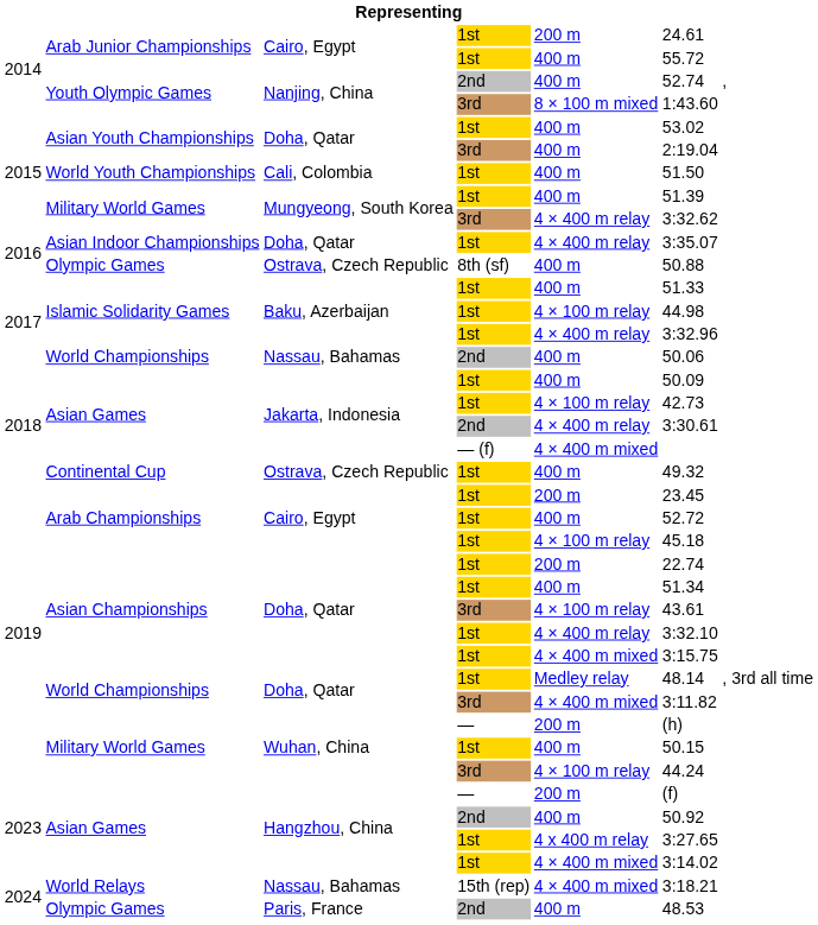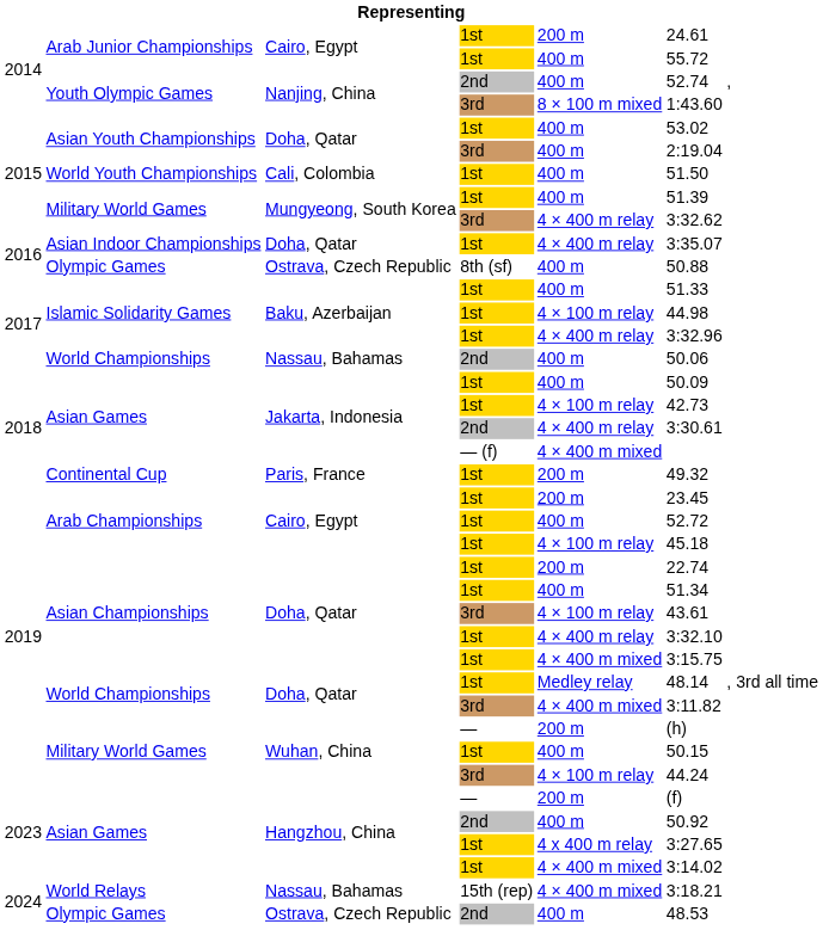 <table>
 <tr>
 <th colspan=7>Representing </th>
 </tr>
 <tr>
 <td rowspan=4>2014</td>
 <td rowspan=2><a href='#'>Arab Junior Championships</a></td>
 <td rowspan=2><a href='#'>Cairo</a>, Egypt</td>
 <td bgcolor=gold>1st</td>
 <td><a href='#'>200 m</a></td>
 <td>24.61</td>
 <td></td>
 </tr>
 <tr>
 <td bgcolor=gold>1st</td>
 <td><a href='#'>400 m</a></td>
 <td>55.72</td>
 <td></td>
 </tr>
 <tr>
 <td rowspan=2><a href='#'>Youth Olympic Games</a></td>
 <td rowspan=2><a href='#'>Nanjing</a>, China</td>
 <td bgcolor=silver>2nd</td>
 <td><a href='#'>400 m</a></td>
 <td>52.74</td>
 <td>, </td>
 </tr>
 <tr>
 <td bgcolor=cc9966>3rd</td>
 <td><a href='#'>8 × 100 m mixed</a></td>
 <td>1:43.60</td>
 <td></td>
 </tr>
 <tr>
 <td rowspan=5>2015</td>
 <td rowspan=2><a href='#'>Asian Youth Championships</a></td>
 <td rowspan=2><a href='#'>Doha</a>, Qatar</td>
 <td bgcolor=gold>1st</td>
 <td><a href='#'>400 m</a></td>
 <td>53.02</td>
 <td></td>
 </tr>
 <tr>
 <td bgcolor=cc9966>3rd</td>
 <td><a href='#'>400 m</a></td>
 <td>2:19.04</td>
 <td></td>
 </tr>
 <tr>
 <td><a href='#'>World Youth Championships</a></td>
 <td><a href='#'>Cali</a>, Colombia</td>
 <td bgcolor=gold>1st</td>
 <td><a href='#'>400 m</a></td>
 <td>51.50</td>
 <td></td>
 </tr>
 <tr>
 <td rowspan=2><a href='#'>Military World Games</a></td>
 <td rowspan=2><a href='#'>Mungyeong</a>, South Korea</td>
 <td bgcolor=gold>1st</td>
 <td><a href='#'>400 m</a></td>
 <td>51.39</td>
 <td>  </td>
 </tr>
 <tr>
 <td bgcolor=cc9966>3rd</td>
 <td><a href='#'>4 × 400 m relay</a></td>
 <td>3:32.62</td>
 <td><strong></strong></td>
 </tr>
 <tr>
 <td rowspan=2>2016</td>
 <td><a href='#'>Asian Indoor Championships</a></td>
 <td><a href='#'>Doha</a>, Qatar</td>
 <td bgcolor=gold>1st</td>
 <td><a href='#'>4 × 400 m relay</a></td>
 <td>3:35.07</td>
 <td><strong></strong></td>
 </tr>
 <tr>
 <td><a href='#'>Olympic Games</a></td>
 <td><a href='#'>Ostrava</a>, Czech Republic</td>
 <td>8th (sf)</td>
 <td><a href='#'>400 m</a></td>
 <td>50.88</td>
 <td> </td>
 </tr>
 <tr>
 <td rowspan=4>2017</td>
 <td rowspan=3><a href='#'>Islamic Solidarity Games</a></td>
 <td rowspan=3><a href='#'>Baku</a>, Azerbaijan</td>
 <td bgcolor=gold>1st</td>
 <td><a href='#'>400 m</a></td>
 <td>51.33</td>
 <td><strong></strong></td>
 </tr>
 <tr>
 <td bgcolor=gold>1st</td>
 <td><a href='#'>4 × 100 m relay</a></td>
 <td>44.98</td>
 <td><strong></strong> <strong></strong></td>
 </tr>
 <tr>
 <td bgcolor=gold>1st</td>
 <td><a href='#'>4 × 400 m relay</a></td>
 <td>3:32.96</td>
 <td><strong></strong></td>
 </tr>
 <tr>
 <td><a href='#'>World Championships</a></td>
 <td><a href='#'>Nassau</a>, Bahamas</td>
 <td bgcolor=silver>2nd</td>
 <td><a href='#'>400 m</a></td>
 <td>50.06</td>
 <td> <strong></strong></td>
 </tr>
 <tr>
 <td rowspan=5>2018</td>
 <td rowspan=4><a href='#'>Asian Games</a></td>
 <td rowspan=4><a href='#'>Jakarta</a>, Indonesia</td>
 <td bgcolor=gold>1st</td>
 <td><a href='#'>400 m</a></td>
 <td>50.09</td>
 <td><strong></strong></td>
 </tr>
 <tr>
 <td bgcolor=gold>1st</td>
 <td><a href='#'>4 × 100 m relay</a></td>
 <td>42.73</td>
 <td><strong></strong></td>
 </tr>
 <tr>
 <td bgcolor=silver>2nd</td>
 <td><a href='#'>4 × 400 m relay</a></td>
 <td>3:30.61</td>
 <td></td>
 </tr>
 <tr>
 <td>— (f)</td>
 <td><a href='#'>4 × 400 m mixed</a></td>
 <td></td>
 <td></td>
 </tr>
 <tr>
 <td><a href='#'>Continental Cup</a></td>
-<td><a href='#'>Ostrava</a>, Czech Republic</td>
+<td><a href='#'>Paris</a>, France</td>
 <td bgcolor=gold>1st</td>
-<td><a href='#'>400 m</a></td>
+<td><a href='#'>200 m</a></td>
 <td>49.32</td>
 <td></td>
 </tr>
 <tr>
 <td rowspan=13>2019</td>
 <td rowspan=3><a href='#'>Arab Championships</a></td>
 <td rowspan=3><a href='#'>Cairo</a>, Egypt</td>
 <td bgcolor=gold>1st</td>
 <td><a href='#'>200 m</a></td>
 <td>23.45</td>
 <td></td>
 </tr>
 <tr>
 <td bgcolor=gold>1st</td>
 <td><a href='#'>400 m</a></td>
 <td>52.72</td>
 <td></td>
 </tr>
 <tr>
 <td bgcolor=gold>1st</td>
 <td><a href='#'>4 × 100 m relay</a></td>
 <td>45.18</td>
 <td></td>
 </tr>
 <tr>
 <td rowspan=5><a href='#'>Asian Championships</a></td>
 <td rowspan=5><a href='#'>Doha</a>, Qatar</td>
 <td bgcolor=gold>1st</td>
 <td><a href='#'>200 m</a></td>
 <td>22.74</td>
 <td> <strong></strong></td>
 </tr>
 <tr>
 <td bgcolor=gold>1st</td>
 <td><a href='#'>400 m</a></td>
 <td>51.34</td>
 <td></td>
 </tr>
 <tr>
 <td bgcolor=cc9966>3rd</td>
 <td><a href='#'>4 × 100 m relay</a></td>
 <td>43.61</td>
 <td></td>
 </tr>
 <tr>
 <td bgcolor=gold>1st</td>
 <td><a href='#'>4 × 400 m relay</a></td>
 <td>3:32.10</td>
 <td></td>
 </tr>
 <tr>
 <td bgcolor=gold>1st</td>
 <td><a href='#'>4 × 400 m mixed</a></td>
 <td>3:15.75</td>
 <td></td>
 </tr>
 <tr>
 <td rowspan=2><a href='#'>World Championships</a></td>
 <td rowspan=2><a href='#'>Doha</a>, Qatar</td>
 <td bgcolor=gold>1st</td>
 <td><a href='#'>Medley relay</a></td>
 <td>48.14</td>
 <td>  <strong></strong>, 3rd all time</td>
 </tr>
 <tr>
 <td bgcolor=cc9966>3rd</td>
 <td><a href='#'>4 × 400 m mixed</a></td>
 <td>3:11.82</td>
 <td><strong></strong></td>
 </tr>
 <tr>
 <td rowspan=3><a href='#'>Military World Games</a></td>
 <td rowspan=3><a href='#'>Wuhan</a>, China</td>
 <td>—</td>
 <td><a href='#'>200 m</a></td>
 <td data-sort-value=999.99> (h)</td>
 <td></td>
 </tr>
 <tr>
 <td bgcolor=gold>1st</td>
 <td><a href='#'>400 m</a></td>
 <td>50.15</td>
 <td><strong></strong></td>
 </tr>
 <tr>
 <td bgcolor=cc9966>3rd</td>
 <td><a href='#'>4 × 100 m relay</a></td>
 <td>44.24</td>
 <td></td>
 </tr>
 <tr>
 <td rowspan=4>2023</td>
 <td rowspan=4><a href='#'>Asian Games</a></td>
 <td rowspan=4><a href='#'>Hangzhou</a>, China</td>
 <td>—</td>
 <td><a href='#'>200 m</a></td>
 <td> (f)</td>
 <td></td>
 </tr>
 <tr>
 <td bgcolor=silver>2nd</td>
 <td><a href='#'>400 m</a></td>
 <td>50.92</td>
 <td></td>
 </tr>
 <tr>
 <td bgcolor=gold>1st</td>
 <td><a href='#'>4 x 400 m relay</a></td>
 <td>3:27.65</td>
 <td><strong></strong></td>
 </tr>
 <tr>
 <td bgcolor=gold>1st</td>
 <td><a href='#'>4 × 400 m mixed</a></td>
 <td>3:14.02</td>
 <td></td>
 </tr>
 <tr>
 <td rowspan=2>2024</td>
 <td><a href='#'>World Relays</a></td>
 <td><a href='#'>Nassau</a>, Bahamas</td>
 <td>15th (rep)</td>
 <td><a href='#'>4 × 400 m mixed</a></td>
 <td>3:18.21</td>
 <td><strong></strong></td>
 </tr>
 <tr>
 <td><a href='#'>Olympic Games</a></td>
-<td><a href='#'>Paris</a>, France</td>
+<td><a href='#'>Ostrava</a>, Czech Republic</td>
 <td bgcolor=silver>2nd</td>
 <td><a href='#'>400 m</a></td>
 <td>48.53</td>
 <td><strong></strong></td>
 </tr>
 </table>
